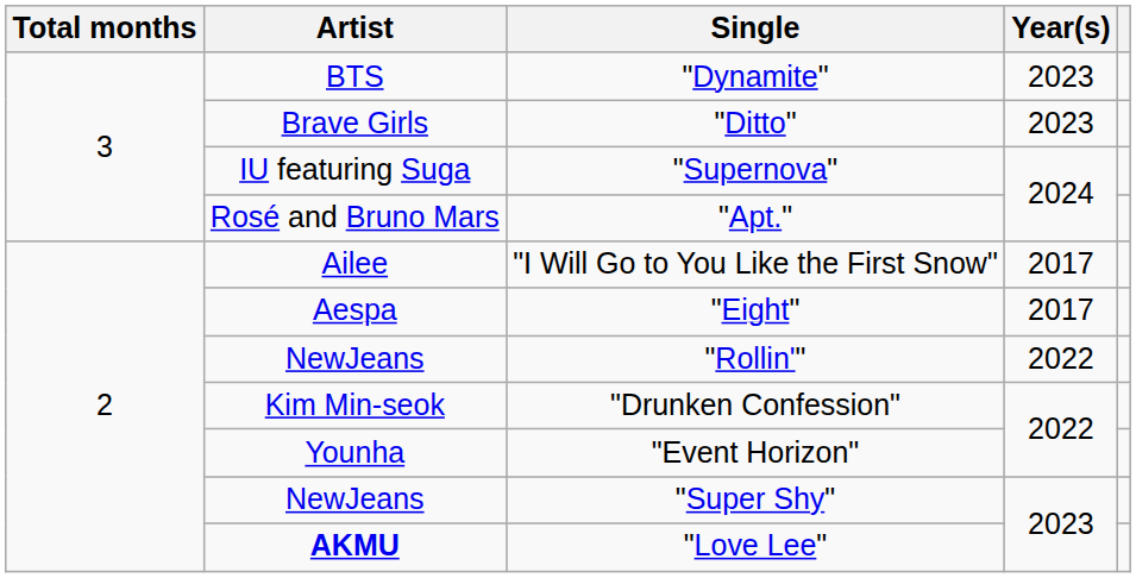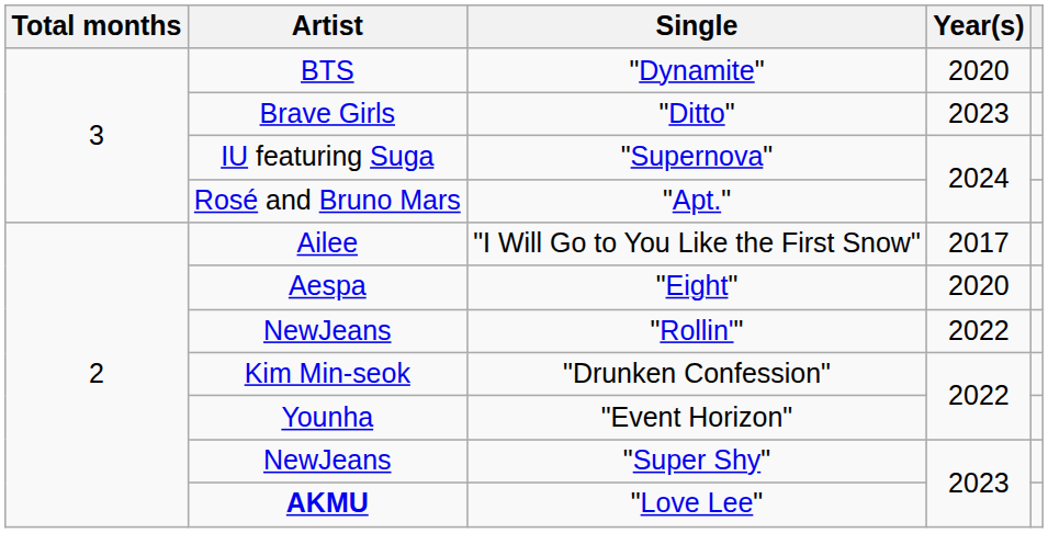 <table class="wikitable" style="text-align: center;">
 <tr>
 <th>Total months</th>
 <th>Artist</th>
 <th>Single</th>
 <th>Year(s)</th>
 <th></th>
 </tr>
 <tr>
 <td rowspan="4">3</td>
 <td><a href='#'>BTS</a></td>
 <td>"<a href='#'>Dynamite</a>"</td>
-<td>2023</td>
+<td>2020</td>
 <td></td>
 </tr>
 <tr>
 <td><a href='#'>Brave Girls</a></td>
 <td>"<a href='#'>Ditto</a>"</td>
 <td>2023</td>
 <td></td>
 </tr>
 <tr>
 <td><a href='#'>IU</a> featuring <a href='#'>Suga</a></td>
 <td>"<a href='#'>Supernova</a>"</td>
 <td rowspan="2">2024</td>
 <td></td>
 </tr>
 <tr>
 <td><a href='#'>Rosé</a> and <a href='#'>Bruno Mars</a></td>
 <td>"<a href='#'>Apt.</a>"</td>
 <td></td>
 </tr>
 <tr>
 <td rowspan="7">2</td>
 <td><a href='#'>Ailee</a></td>
 <td>"I Will Go to You Like the First Snow"</td>
 <td>2017</td>
 <td></td>
 </tr>
 <tr>
 <td><a href='#'>Aespa</a></td>
 <td>"<a href='#'>Eight</a>"</td>
-<td>2017</td>
+<td>2020</td>
 <td></td>
 </tr>
 <tr>
 <td><a href='#'>NewJeans</a></td>
 <td>"<a href='#'>Rollin'</a>"</td>
 <td>2022</td>
 <td></td>
 </tr>
 <tr>
 <td><a href='#'>Kim Min-seok</a></td>
 <td>"Drunken Confession"</td>
 <td rowspan="2">2022</td>
 <td></td>
 </tr>
 <tr>
 <td><a href='#'>Younha</a></td>
 <td>"Event Horizon"</td>
 <td></td>
 </tr>
 <tr>
 <td><a href='#'>NewJeans</a></td>
 <td>"<a href='#'>Super Shy</a>"</td>
 <td rowspan="2">2023</td>
 <td></td>
 </tr>
 <tr>
 <td><strong><a href='#'>AKMU</a></strong></td>
 <td>"<a href='#'>Love Lee</a>"</td>
 <td></td>
 </tr>
 </table>
